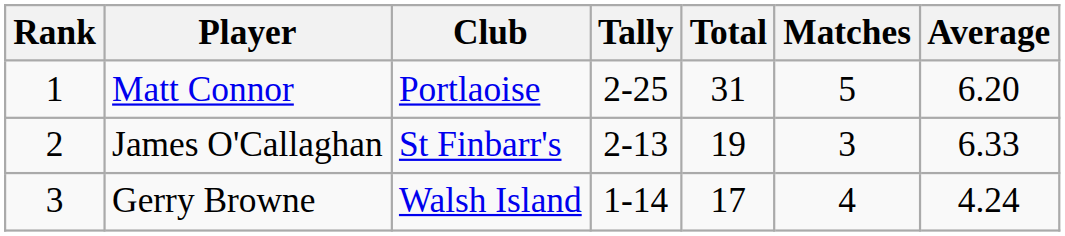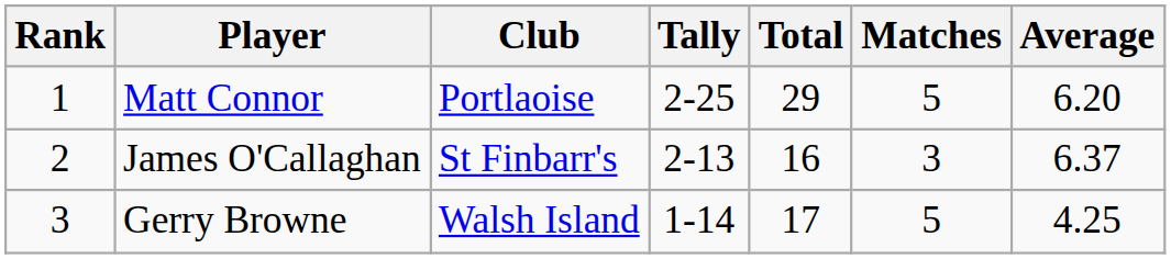 <table class="wikitable">
 <tr>
 <th>Rank</th>
 <th>Player</th>
 <th>Club</th>
 <th>Tally</th>
 <th>Total</th>
 <th>Matches</th>
 <th>Average</th>
 </tr>
 <tr>
 <td rowspan=1 align=center>1</td>
 <td><a href='#'>Matt Connor</a></td>
 <td><a href='#'>Portlaoise</a></td>
 <td align=center>2-25</td>
-<td align=center>31</td>
+<td align=center>29</td>
 <td align=center>5</td>
 <td align=center>6.20</td>
 </tr>
 <tr>
 <td rowspan=1 align=center>2</td>
 <td>James O'Callaghan</td>
 <td><a href='#'>St Finbarr's</a></td>
 <td align=center>2-13</td>
-<td align=center>19</td>
+<td align=center>16</td>
 <td align=center>3</td>
-<td align=center>6.33</td>
+<td align=center>6.37</td>
 </tr>
 <tr>
 <td rowspan=1 align=center>3</td>
 <td>Gerry Browne</td>
 <td><a href='#'>Walsh Island</a></td>
 <td align=center>1-14</td>
 <td align=center>17</td>
-<td align=center>4</td>
-<td align=center>4.24</td>
+<td align=center>5</td>
+<td align=center>4.25</td>
 </tr>
 </table>
